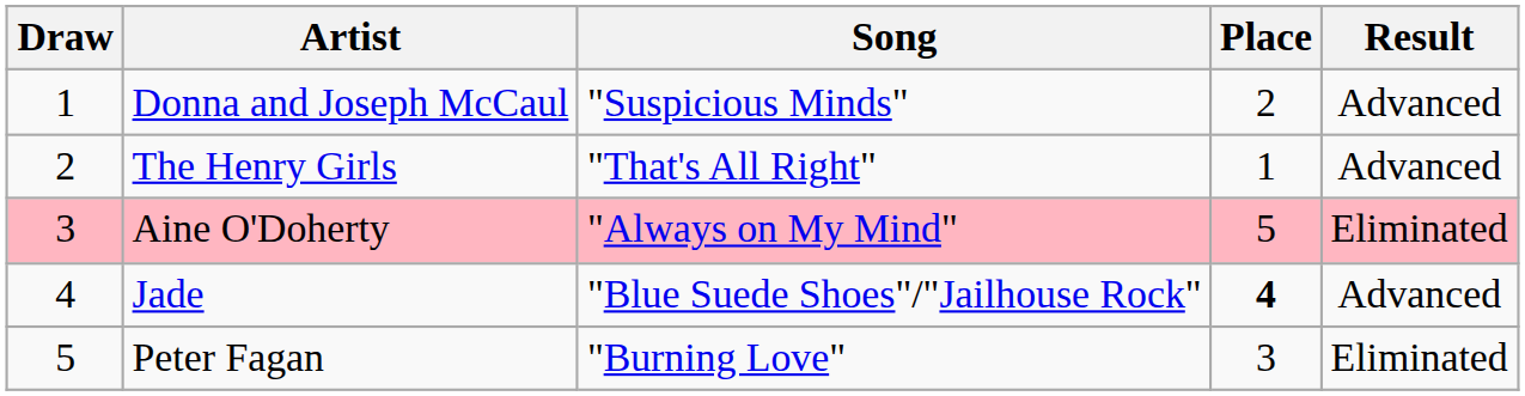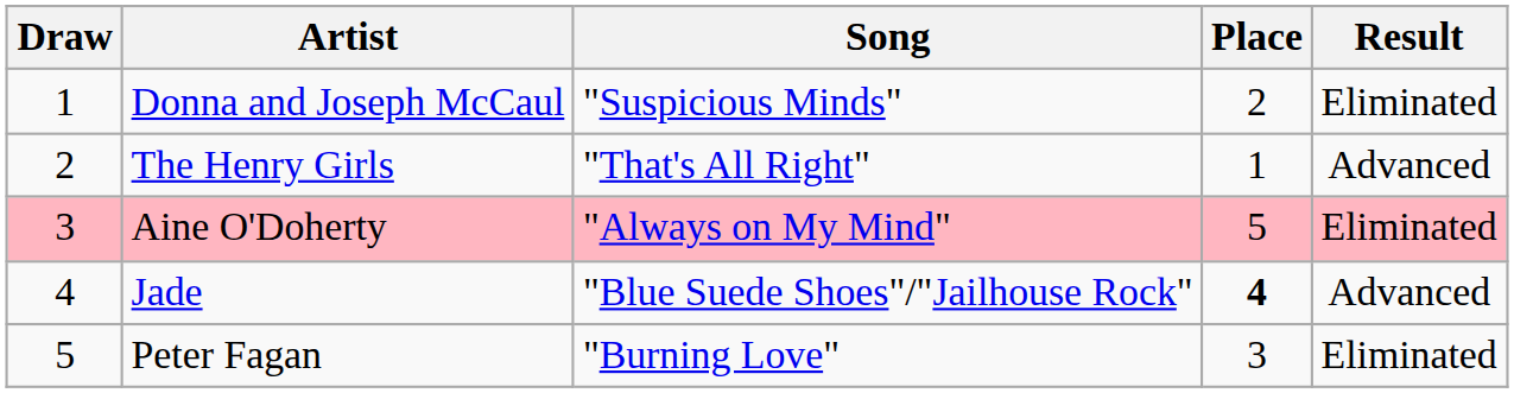 <table class="sortable wikitable" style="margin: 1em auto 1em auto; text-align:center">
 <tr>
 <th>Draw</th>
 <th>Artist</th>
 <th>Song</th>
 <th>Place</th>
 <th>Result</th>
 </tr>
 <tr>
 <td>1</td>
 <td align="left"><a href='#'>Donna and Joseph McCaul</a></td>
 <td align="left">"<a href='#'>Suspicious Minds</a>"</td>
 <td>2</td>
-<td>Advanced</td>
+<td>Eliminated</td>
 </tr>
 <tr>
 <td>2</td>
 <td align="left"><a href='#'>The Henry Girls</a></td>
 <td align="left">"<a href='#'>That's All Right</a>"</td>
 <td>1</td>
 <td>Advanced</td>
 </tr>
 <tr style="background:lightpink;">
 <td>3</td>
 <td align="left">Aine O'Doherty</td>
 <td align="left">"<a href='#'>Always on My Mind</a>"</td>
 <td>5</td>
 <td>Eliminated</td>
 </tr>
 <tr>
 <td>4</td>
 <td align="left"><a href='#'>Jade</a></td>
 <td align="left">"<a href='#'>Blue Suede Shoes</a>"/"<a href='#'>Jailhouse Rock</a>"</td>
 <td><strong>4</strong></td>
 <td>Advanced</td>
 </tr>
 <tr>
 <td>5</td>
 <td align="left">Peter Fagan</td>
 <td align="left">"<a href='#'>Burning Love</a>"</td>
 <td>3</td>
 <td>Eliminated</td>
 </tr>
 </table>
